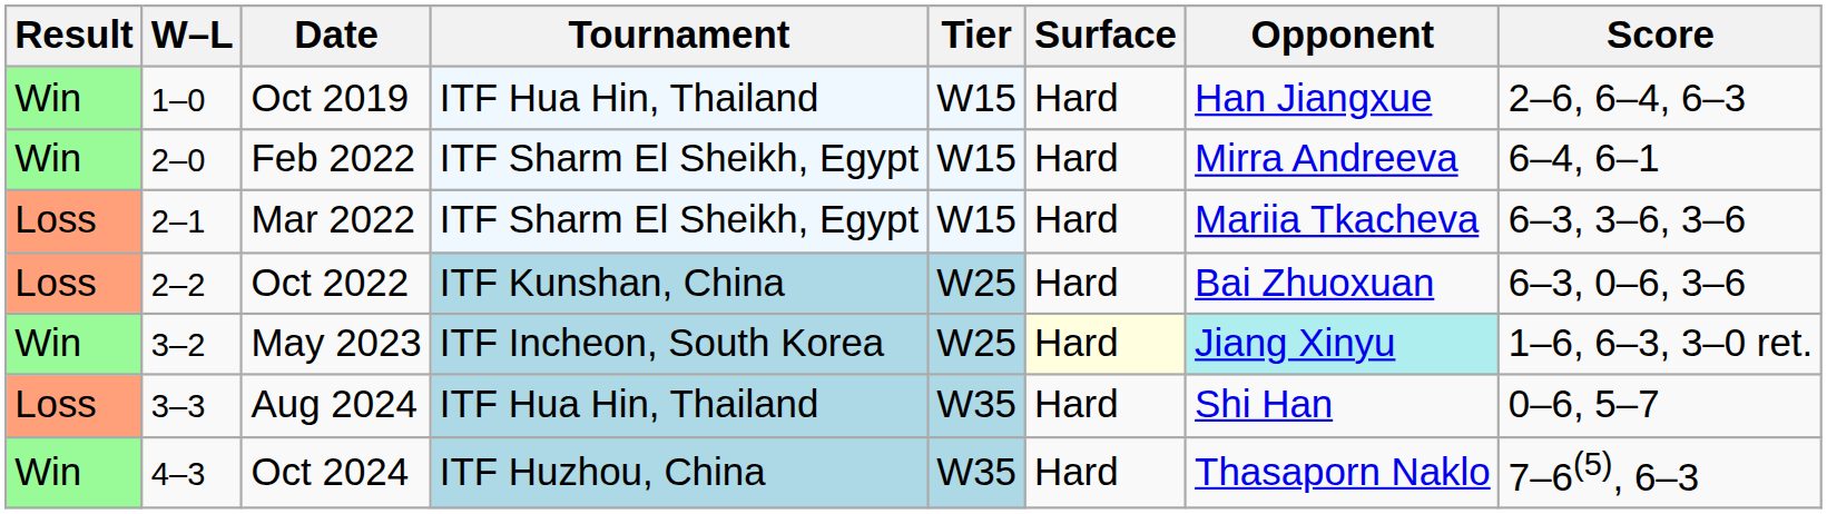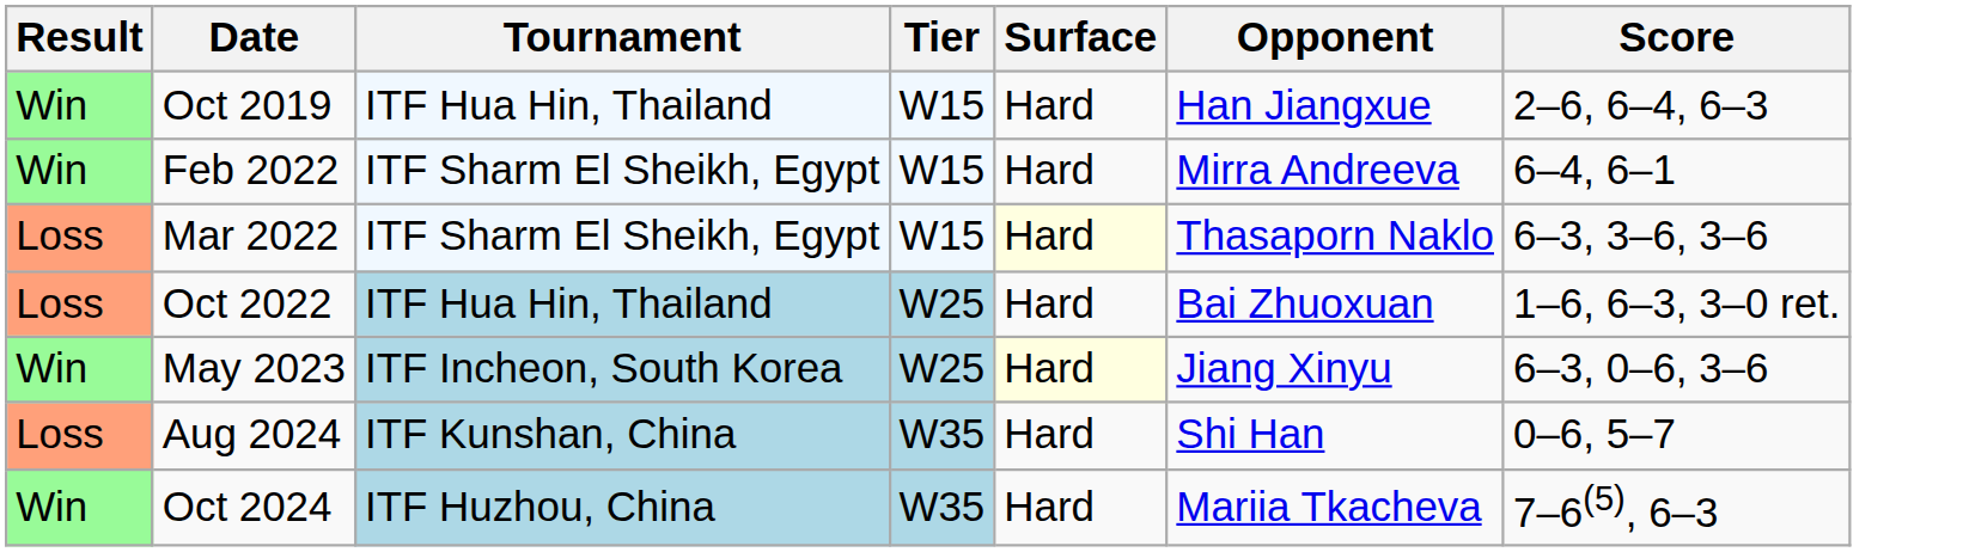 <table class="sortable wikitable">
 <tr>
 <th>Result</th>
-<th class="unsortable">W–L</th>
 <th>Date</th>
 <th>Tournament</th>
 <th>Tier</th>
 <th>Surface</th>
 <th>Opponent</th>
 <th class="unsortable">Score</th>
 </tr>
 <tr>
 <td bgcolor=#98fb98>Win</td>
-<td><small>1–0</small></td>
 <td>Oct 2019</td>
 <td style="background:#f0f8ff;">ITF Hua Hin, Thailand</td>
 <td style="background:#f0f8ff;">W15</td>
 <td>Hard</td>
 <td> <a href='#'>Han Jiangxue</a></td>
 <td>2–6, 6–4, 6–3</td>
 </tr>
 <tr>
 <td bgcolor=#98fb98>Win</td>
-<td><small>2–0</small></td>
 <td>Feb 2022</td>
 <td style="background:#f0f8ff;">ITF Sharm El Sheikh, Egypt</td>
 <td style="background:#f0f8ff;">W15</td>
 <td>Hard</td>
 <td> <a href='#'>Mirra Andreeva</a></td>
 <td>6–4, 6–1</td>
 </tr>
 <tr>
 <td bgcolor="FFA07A">Loss</td>
-<td><small>2–1</small></td>
 <td>Mar 2022</td>
 <td style="background:#f0f8ff;">ITF Sharm El Sheikh, Egypt</td>
 <td style="background:#f0f8ff;">W15</td>
-<td>Hard</td>
-<td> <a href='#'>Mariia Tkacheva</a></td>
+<td style="background: lightyellow;">Hard</td>
+<td> <a href='#'>Thasaporn Naklo</a></td>
 <td>6–3, 3–6, 3–6</td>
 </tr>
 <tr>
 <td bgcolor="FFA07A">Loss</td>
-<td><small>2–2</small></td>
 <td>Oct 2022</td>
-<td style="background:lightblue;">ITF Kunshan, China</td>
+<td style="background:lightblue;">ITF Hua Hin, Thailand</td>
 <td style="background:lightblue;">W25</td>
 <td>Hard</td>
 <td> <a href='#'>Bai Zhuoxuan</a></td>
-<td>6–3, 0–6, 3–6</td>
+<td>1–6, 6–3, 3–0 ret.</td>
 </tr>
 <tr>
 <td bgcolor=#98fb98>Win</td>
-<td><small>3–2</small></td>
 <td>May 2023</td>
 <td style="background:lightblue;">ITF Incheon, South Korea</td>
 <td style="background:lightblue;">W25</td>
 <td style="background: lightyellow;">Hard</td>
-<td style="background: paleturquoise;"> <a href='#'>Jiang Xinyu</a></td>
-<td>1–6, 6–3, 3–0 ret.</td>
+<td> <a href='#'>Jiang Xinyu</a></td>
+<td>6–3, 0–6, 3–6</td>
 </tr>
 <tr>
 <td bgcolor="FFA07A">Loss</td>
-<td><small>3–3</small></td>
 <td>Aug 2024</td>
-<td style="background:lightblue;">ITF Hua Hin, Thailand</td>
+<td style="background:lightblue;">ITF Kunshan, China</td>
 <td style="background:lightblue;">W35</td>
 <td>Hard</td>
 <td> <a href='#'>Shi Han</a></td>
 <td>0–6, 5–7</td>
 </tr>
 <tr>
 <td bgcolor=#98fb98>Win</td>
-<td><small>4–3</small></td>
 <td>Oct 2024</td>
 <td style="background:lightblue;">ITF Huzhou, China</td>
 <td style="background:lightblue;">W35</td>
 <td>Hard</td>
-<td> <a href='#'>Thasaporn Naklo</a></td>
+<td> <a href='#'>Mariia Tkacheva</a></td>
 <td>7–6<sup>(5)</sup>, 6–3</td>
 </tr>
 </table>
